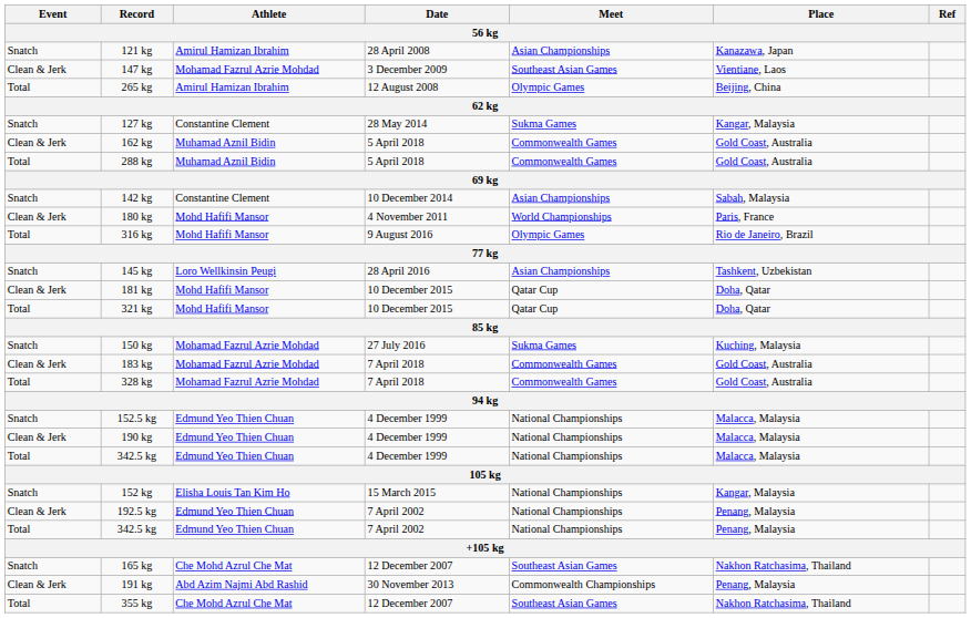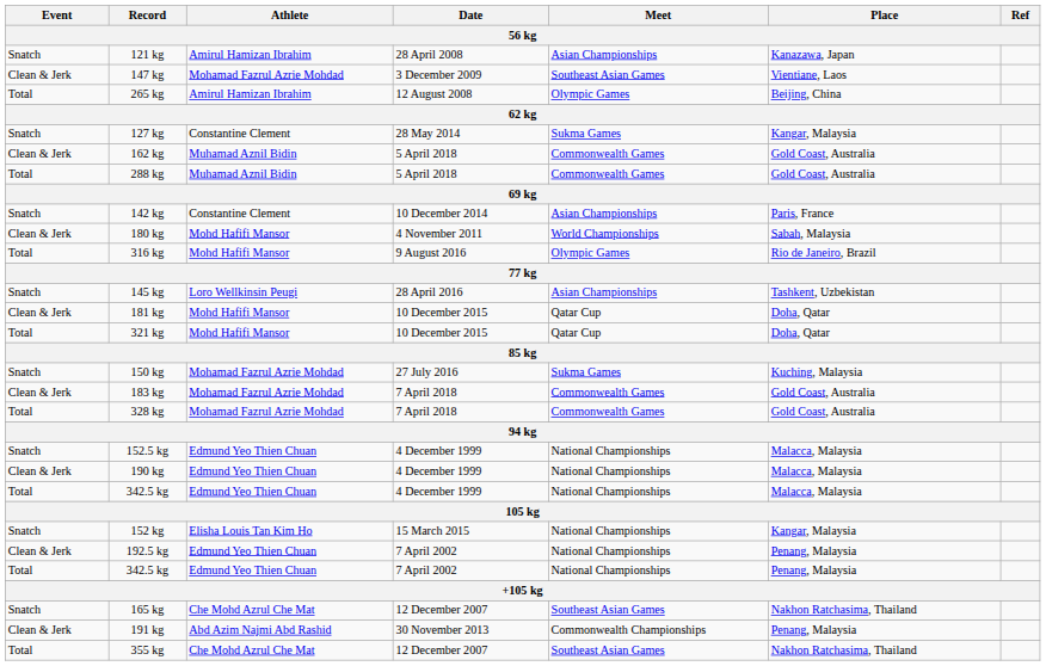 <table class="wikitable" style="font-size:90%; width: 98%;">
 <tr>
 <th width=8%>Event</th>
 <th width=6%>Record</th>
 <th width=16%>Athlete</th>
 <th width=12%>Date</th>
 <th width=17%>Meet</th>
 <th width=18%>Place</th>
 <th width=3%>Ref</th>
 </tr>
 <tr bgcolor="#DDDDDD">
 <th colspan="8">56 kg</th>
 </tr>
 <tr>
 <td>Snatch</td>
 <td align=center>121 kg</td>
 <td><a href='#'>Amirul Hamizan Ibrahim</a></td>
 <td>28 April 2008</td>
 <td><a href='#'>Asian Championships</a></td>
 <td> <a href='#'>Kanazawa</a>, Japan</td>
 <td></td>
 </tr>
 <tr>
 <td>Clean & Jerk</td>
 <td align=center>147 kg</td>
 <td><a href='#'>Mohamad Fazrul Azrie Mohdad</a></td>
 <td>3 December 2009</td>
 <td><a href='#'>Southeast Asian Games</a></td>
 <td> <a href='#'>Vientiane</a>, Laos</td>
 <td></td>
 </tr>
 <tr>
 <td>Total</td>
 <td align=center>265 kg</td>
 <td><a href='#'>Amirul Hamizan Ibrahim</a></td>
 <td>12 August 2008</td>
 <td><a href='#'>Olympic Games</a></td>
 <td> <a href='#'>Beijing</a>, China</td>
 <td></td>
 </tr>
 <tr bgcolor="#DDDDDD">
 <th colspan="8">62 kg</th>
 </tr>
 <tr>
 <td>Snatch</td>
 <td align=center>127 kg</td>
 <td>Constantine Clement</td>
 <td>28 May 2014</td>
 <td><a href='#'>Sukma Games</a></td>
 <td> <a href='#'>Kangar</a>, Malaysia</td>
 <td></td>
 </tr>
 <tr>
 <td>Clean & Jerk</td>
 <td align=center>162 kg</td>
 <td><a href='#'>Muhamad Aznil Bidin</a></td>
 <td>5 April 2018</td>
 <td><a href='#'>Commonwealth Games</a></td>
 <td> <a href='#'>Gold Coast</a>, Australia</td>
 <td></td>
 </tr>
 <tr>
 <td>Total</td>
 <td align=center>288 kg</td>
 <td><a href='#'>Muhamad Aznil Bidin</a></td>
 <td>5 April 2018</td>
 <td><a href='#'>Commonwealth Games</a></td>
 <td> <a href='#'>Gold Coast</a>, Australia</td>
 <td></td>
 </tr>
 <tr bgcolor="#DDDDDD">
 <th colspan="8">69 kg</th>
 </tr>
 <tr>
 <td>Snatch</td>
 <td align=center>142 kg</td>
 <td>Constantine Clement</td>
 <td>10 December 2014</td>
 <td><a href='#'>Asian Championships</a></td>
-<td> <a href='#'>Sabah</a>, Malaysia</td>
+<td> <a href='#'>Paris</a>, France</td>
 <td></td>
 </tr>
 <tr>
 <td>Clean & Jerk</td>
 <td align=center>180 kg</td>
 <td><a href='#'>Mohd Hafifi Mansor</a></td>
 <td>4 November 2011</td>
 <td><a href='#'>World Championships</a></td>
-<td> <a href='#'>Paris</a>, France</td>
+<td> <a href='#'>Sabah</a>, Malaysia</td>
 <td></td>
 </tr>
 <tr>
 <td>Total</td>
 <td align=center>316 kg</td>
 <td><a href='#'>Mohd Hafifi Mansor</a></td>
 <td>9 August 2016</td>
 <td><a href='#'>Olympic Games</a></td>
 <td> <a href='#'>Rio de Janeiro</a>, Brazil</td>
 <td></td>
 </tr>
 <tr bgcolor="#DDDDDD">
 <th colspan="8">77 kg</th>
 </tr>
 <tr>
 <td>Snatch</td>
 <td align=center>145 kg</td>
 <td><a href='#'>Loro Wellkinsin Peugi</a></td>
 <td>28 April 2016</td>
 <td><a href='#'>Asian Championships</a></td>
 <td> <a href='#'>Tashkent</a>, Uzbekistan</td>
 <td></td>
 </tr>
 <tr>
 <td>Clean & Jerk</td>
 <td align=center>181 kg</td>
 <td><a href='#'>Mohd Hafifi Mansor</a></td>
 <td>10 December 2015</td>
 <td>Qatar Cup</td>
 <td> <a href='#'>Doha</a>, Qatar</td>
 <td></td>
 </tr>
 <tr>
 <td>Total</td>
 <td align=center>321 kg</td>
 <td><a href='#'>Mohd Hafifi Mansor</a></td>
 <td>10 December 2015</td>
 <td>Qatar Cup</td>
 <td> <a href='#'>Doha</a>, Qatar</td>
 <td></td>
 </tr>
 <tr bgcolor="#DDDDDD">
 <th colspan="8">85 kg</th>
 </tr>
 <tr>
 <td>Snatch</td>
 <td align=center>150 kg</td>
 <td><a href='#'>Mohamad Fazrul Azrie Mohdad</a></td>
 <td>27 July 2016</td>
 <td><a href='#'>Sukma Games</a></td>
 <td> <a href='#'>Kuching</a>, Malaysia</td>
 <td></td>
 </tr>
 <tr>
 <td>Clean & Jerk</td>
 <td align=center>183 kg</td>
 <td><a href='#'>Mohamad Fazrul Azrie Mohdad</a></td>
 <td>7 April 2018</td>
 <td><a href='#'>Commonwealth Games</a></td>
 <td> <a href='#'>Gold Coast</a>, Australia</td>
 <td></td>
 </tr>
 <tr>
 <td>Total</td>
 <td align=center>328 kg</td>
 <td><a href='#'>Mohamad Fazrul Azrie Mohdad</a></td>
 <td>7 April 2018</td>
 <td><a href='#'>Commonwealth Games</a></td>
 <td> <a href='#'>Gold Coast</a>, Australia</td>
 <td></td>
 </tr>
 <tr bgcolor="#DDDDDD">
 <th colspan="8">94 kg</th>
 </tr>
 <tr>
 <td>Snatch</td>
 <td align=center>152.5 kg</td>
 <td><a href='#'>Edmund Yeo Thien Chuan</a></td>
 <td>4 December 1999</td>
 <td>National Championships</td>
 <td> <a href='#'>Malacca</a>, Malaysia</td>
 <td></td>
 </tr>
 <tr>
 <td>Clean & Jerk</td>
 <td align=center>190 kg</td>
 <td><a href='#'>Edmund Yeo Thien Chuan</a></td>
 <td>4 December 1999</td>
 <td>National Championships</td>
 <td> <a href='#'>Malacca</a>, Malaysia</td>
 <td></td>
 </tr>
 <tr>
 <td>Total</td>
 <td align=center>342.5 kg</td>
 <td><a href='#'>Edmund Yeo Thien Chuan</a></td>
 <td>4 December 1999</td>
 <td>National Championships</td>
 <td> <a href='#'>Malacca</a>, Malaysia</td>
 <td></td>
 </tr>
 <tr bgcolor="#DDDDDD">
 <th colspan="8">105 kg</th>
 </tr>
 <tr>
 <td>Snatch</td>
 <td align=center>152 kg</td>
 <td><a href='#'>Elisha Louis Tan Kim Ho</a></td>
 <td>15 March 2015</td>
 <td>National Championships</td>
 <td> <a href='#'>Kangar</a>, Malaysia</td>
 <td></td>
 </tr>
 <tr>
 <td>Clean & Jerk</td>
 <td align=center>192.5 kg</td>
 <td><a href='#'>Edmund Yeo Thien Chuan</a></td>
 <td>7 April 2002</td>
 <td>National Championships</td>
 <td> <a href='#'>Penang</a>, Malaysia</td>
 <td></td>
 </tr>
 <tr>
 <td>Total</td>
 <td align=center>342.5 kg</td>
 <td><a href='#'>Edmund Yeo Thien Chuan</a></td>
 <td>7 April 2002</td>
 <td>National Championships</td>
 <td> <a href='#'>Penang</a>, Malaysia</td>
 <td></td>
 </tr>
 <tr bgcolor="#DDDDDD">
 <th colspan="8">+105 kg</th>
 </tr>
 <tr>
 <td>Snatch</td>
 <td align=center>165 kg</td>
 <td><a href='#'>Che Mohd Azrul Che Mat</a></td>
 <td>12 December 2007</td>
 <td><a href='#'>Southeast Asian Games</a></td>
 <td> <a href='#'>Nakhon Ratchasima</a>, Thailand</td>
 <td></td>
 </tr>
 <tr>
 <td>Clean & Jerk</td>
 <td align=center>191 kg</td>
 <td><a href='#'>Abd Azim Najmi Abd Rashid</a></td>
 <td>30 November 2013</td>
 <td>Commonwealth Championships</td>
 <td> <a href='#'>Penang</a>, Malaysia</td>
 <td></td>
 </tr>
 <tr>
 <td>Total</td>
 <td align=center>355 kg</td>
 <td><a href='#'>Che Mohd Azrul Che Mat</a></td>
 <td>12 December 2007</td>
 <td><a href='#'>Southeast Asian Games</a></td>
 <td> <a href='#'>Nakhon Ratchasima</a>, Thailand</td>
 <td></td>
 </tr>
 </table>
